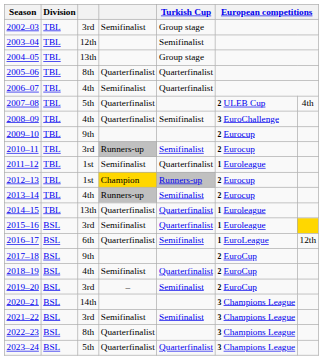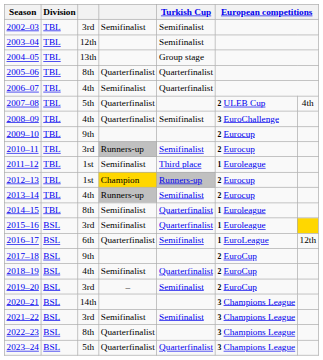 <table class="wikitable" style="font-size:85%;">
 <tr style="background:#efefef;">
 <th>Season</th>
 <th>Division</th>
 <th></th>
 <th></th>
 <th><a href='#'>Turkish Cup</a></th>
 <th colspan=2><a href='#'>European competitions</a></th>
 </tr>
 <tr>
 <td><a href='#'>2002–03</a></td>
 <td><a href='#'>TBL</a></td>
 <td align=center>3rd</td>
 <td>Semifinalist</td>
-<td>Group stage</td>
+<td>Semifinalist</td>
 <td colspan=2></td>
 </tr>
 <tr>
 <td><a href='#'>2003–04</a></td>
 <td><a href='#'>TBL</a></td>
 <td align=center>12th</td>
 <td></td>
 <td>Semifinalist</td>
 <td colspan=2></td>
 </tr>
 <tr>
 <td><a href='#'>2004–05</a></td>
 <td><a href='#'>TBL</a></td>
 <td align=center>13th</td>
 <td></td>
 <td>Group stage</td>
 <td colspan=2></td>
 </tr>
 <tr>
 <td><a href='#'>2005–06</a></td>
 <td><a href='#'>TBL</a></td>
 <td align=center>8th</td>
 <td>Quarterfinalist</td>
 <td>Quarterfinalist</td>
 <td colspan=2></td>
 </tr>
 <tr>
 <td><a href='#'>2006–07</a></td>
 <td><a href='#'>TBL</a></td>
 <td align=center>4th</td>
 <td>Semifinalist</td>
 <td>Quarterfinalist</td>
 <td colspan=2></td>
 </tr>
 <tr>
 <td><a href='#'>2007–08</a></td>
 <td><a href='#'>TBL</a></td>
 <td align=center>5th</td>
 <td>Quarterfinalist</td>
 <td></td>
 <td><small><strong>2</strong></small> <a href='#'>ULEB Cup</a></td>
 <td align=center>4th</td>
 </tr>
 <tr>
 <td><a href='#'>2008–09</a></td>
 <td><a href='#'>TBL</a></td>
 <td align=center>4th</td>
 <td>Quarterfinalist</td>
 <td>Semifinalist</td>
 <td><small><strong>3</strong></small> <a href='#'>EuroChallenge</a></td>
 <td align=center></td>
 </tr>
 <tr>
 <td><a href='#'>2009–10</a></td>
 <td><a href='#'>TBL</a></td>
 <td align=center>9th</td>
 <td></td>
 <td></td>
 <td><small><strong>2</strong></small> <a href='#'>Eurocup</a></td>
 <td align=center></td>
 </tr>
 <tr>
 <td><a href='#'>2010–11</a></td>
 <td><a href='#'>TBL</a></td>
 <td align=center>3rd</td>
 <td style="background:silver">Runners-up</td>
 <td><a href='#'>Semifinalist</a></td>
 <td><small><strong>2</strong></small> <a href='#'>Eurocup</a></td>
 <td align=center></td>
 </tr>
 <tr>
 <td><a href='#'>2011–12</a></td>
 <td><a href='#'>TBL</a></td>
 <td align=center>1st</td>
 <td>Semifinalist</td>
-<td>Quarterfinalist</td>
+<td><a href='#'>Third place</a></td>
 <td><small><strong>1</strong></small> <a href='#'>Euroleague</a></td>
 <td align=center></td>
 </tr>
 <tr>
 <td><a href='#'>2012–13</a></td>
 <td><a href='#'>TBL</a></td>
 <td align=center>1st</td>
 <td style="background:gold">Champion</td>
 <td style="background:Silver;"><a href='#'>Runners-up</a></td>
 <td><small><strong>2</strong></small> <a href='#'>Eurocup</a></td>
 <td align=center></td>
 </tr>
 <tr>
 <td><a href='#'>2013–14</a></td>
 <td><a href='#'>TBL</a></td>
 <td align=center>4th</td>
 <td bgcolor=silver>Runners-up</td>
 <td><a href='#'>Semifinalist</a></td>
 <td><small><strong>2</strong></small> <a href='#'>Eurocup</a></td>
 <td align=center></td>
 </tr>
 <tr>
 <td><a href='#'>2014–15</a></td>
 <td><a href='#'>TBL</a></td>
-<td align=center>13th</td>
-<td>Quarterfinalist</td>
+<td align=center>8th</td>
+<td>Semifinalist</td>
 <td><a href='#'>Quarterfinalist</a></td>
 <td><small><strong>1</strong></small> <a href='#'>Euroleague</a></td>
 <td align=center></td>
 </tr>
 <tr>
 <td><a href='#'>2015–16</a></td>
 <td><a href='#'>BSL</a></td>
 <td align=center>3rd</td>
 <td>Semifinalist</td>
 <td><a href='#'>Quarterfinalist</a></td>
 <td><small><strong>1</strong></small> <a href='#'>Euroleague</a></td>
 <td style="background:gold;" align=center><a href='#'></a></td>
 </tr>
 <tr>
 <td><a href='#'>2016–17</a></td>
 <td><a href='#'>BSL</a></td>
 <td align=center>6th</td>
 <td>Quarterfinalist</td>
 <td><a href='#'>Semifinalist</a></td>
 <td><small><strong>1</strong></small> <a href='#'>EuroLeague</a></td>
 <td align=center>12th</td>
 </tr>
 <tr>
 <td><a href='#'>2017–18</a></td>
 <td><a href='#'>BSL</a></td>
 <td align=center>9th</td>
 <td></td>
 <td></td>
 <td><small><strong>2</strong></small> <a href='#'>EuroCup</a></td>
 <td align=center></td>
 </tr>
 <tr>
 <td><a href='#'>2018–19</a></td>
 <td><a href='#'>BSL</a></td>
 <td align="center">4th</td>
 <td>Semifinalist</td>
 <td><a href='#'>Quarterfinalist</a></td>
 <td><small><strong>2</strong></small> <a href='#'>EuroCup</a></td>
 <td align=center></td>
 </tr>
 <tr>
 <td><a href='#'>2019–20</a></td>
 <td><a href='#'>BSL</a></td>
 <td align="center">3rd</td>
 <td align="center">–</td>
 <td><a href='#'>Semifinalist</a></td>
 <td><small><strong>2</strong></small> <a href='#'>EuroCup</a></td>
 <td align=center></td>
 </tr>
 <tr>
 <td><a href='#'>2020–21</a></td>
 <td><a href='#'>BSL</a></td>
 <td align="center">14th</td>
 <td></td>
 <td></td>
 <td><small><strong>3</strong></small> <a href='#'>Champions League</a></td>
 <td align=center></td>
 </tr>
 <tr>
 <td><a href='#'>2021–22</a></td>
 <td><a href='#'>BSL</a></td>
 <td align="center">3rd</td>
 <td>Semifinalist</td>
 <td align=left><a href='#'>Semifinalist</a></td>
 <td><small><strong>3</strong></small> <a href='#'>Champions League</a></td>
 <td align=center></td>
 </tr>
 <tr>
 <td><a href='#'>2022–23</a></td>
 <td><a href='#'>BSL</a></td>
 <td align="center">8th</td>
 <td>Quarterfinalist</td>
 <td align=left></td>
 <td><small><strong>3</strong></small> <a href='#'>Champions League</a></td>
 <td align=center></td>
 </tr>
 <tr>
 <td><a href='#'>2023–24</a></td>
 <td><a href='#'>BSL</a></td>
 <td align="center">5th</td>
 <td>Quarterfinalist</td>
 <td align=left><a href='#'>Quarterfinalist</a></td>
 <td><small><strong>3</strong></small> <a href='#'>Champions League</a></td>
 <td align=center></td>
 </tr>
 </table>
